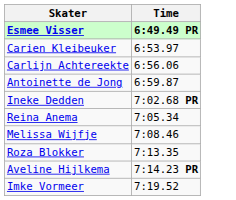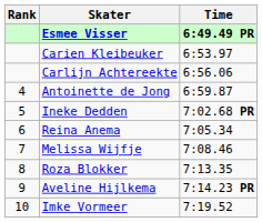 <table class="wikitable">
 <tr>
+<th>Rank</th>
 <th>Skater</th>
 <th>Time</th>
 </tr>
 <tr bgcolor=ccffcc>
+<td style="text-align:center"></td>
 <td><strong><a href='#'>Esmee Visser</a></strong></td>
 <td><strong>6:49.49 PR</strong></td>
 </tr>
 <tr>
+<td style="text-align:center"></td>
 <td><a href='#'>Carien Kleibeuker</a></td>
 <td>6:53.97</td>
 </tr>
 <tr>
+<td style="text-align:center"></td>
 <td><a href='#'>Carlijn Achtereekte</a></td>
 <td>6:56.06</td>
 </tr>
 <tr>
+<td style="text-align:center">4</td>
 <td><a href='#'>Antoinette de Jong</a></td>
 <td>6:59.87</td>
 </tr>
 <tr>
+<td style="text-align:center">5</td>
 <td><a href='#'>Ineke Dedden</a></td>
 <td>7:02.68 <strong>PR</strong></td>
 </tr>
 <tr>
+<td style="text-align:center">6</td>
 <td><a href='#'>Reina Anema</a></td>
 <td>7:05.34</td>
 </tr>
 <tr>
+<td style="text-align:center">7</td>
 <td><a href='#'>Melissa Wijfje</a></td>
 <td>7:08.46</td>
 </tr>
 <tr>
+<td style="text-align:center">8</td>
 <td><a href='#'>Roza Blokker</a></td>
 <td>7:13.35</td>
 </tr>
 <tr>
+<td style="text-align:center">9</td>
 <td><a href='#'>Aveline Hijlkema</a></td>
 <td>7:14.23 <strong>PR</strong></td>
 </tr>
 <tr>
+<td style="text-align:center">10</td>
 <td><a href='#'>Imke Vormeer</a></td>
 <td>7:19.52</td>
 </tr>
 </table>
